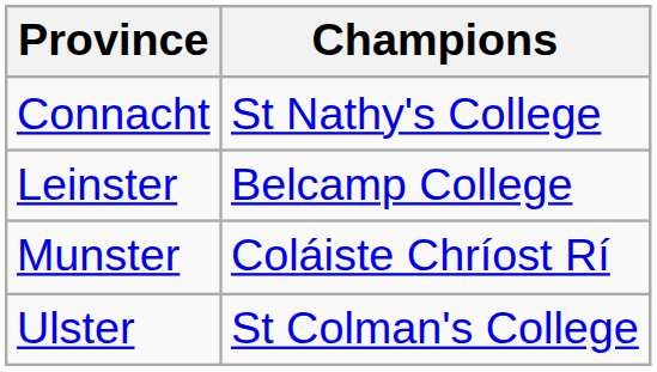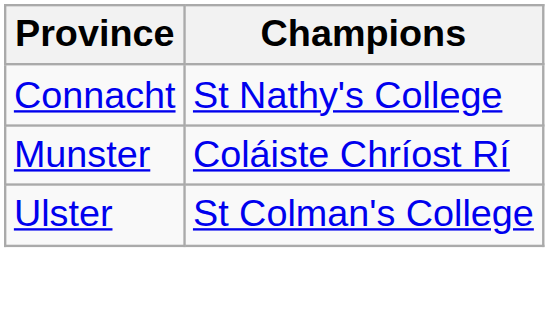 <table class="wikitable">
 <tr>
 <th>Province</th>
 <th>Champions</th>
 </tr>
 <tr>
 <td><a href='#'>Connacht</a></td>
 <td><a href='#'>St Nathy's College</a></td>
 </tr>
 <tr>
-<td><a href='#'>Leinster</a></td>
-<td><a href='#'>Belcamp College</a></td>
-</tr>
-<tr>
 <td><a href='#'>Munster</a></td>
 <td><a href='#'>Coláiste Chríost Rí</a></td>
 </tr>
 <tr>
 <td><a href='#'>Ulster</a></td>
 <td><a href='#'>St Colman's College</a></td>
 </tr>
 </table>
